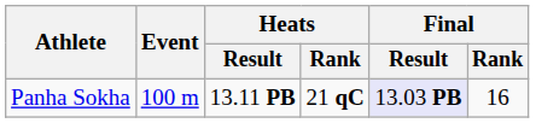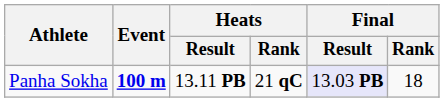 <table class="wikitable" style="font-size:90%">
 <tr>
 <th rowspan=2>Athlete</th>
 <th rowspan=2>Event</th>
 <th colspan=2>Heats</th>
 <th colspan=2>Final</th>
 </tr>
 <tr style="font-size:95%">
 <th>Result</th>
 <th>Rank</th>
 <th>Result</th>
 <th>Rank</th>
 </tr>
 <tr align=center>
 <td align=left><a href='#'>Panha Sokha</a></td>
-<td align=left><a href='#'>100 m</a></td>
+<td align=left><strong><a href='#'>100 m</a></strong></td>
 <td>13.11 <strong>PB</strong></td>
 <td>21 <strong>qC</strong></td>
 <td style="background: lavender;">13.03 <strong>PB</strong></td>
-<td>16</td>
+<td>18</td>
 </tr>
 </table>
